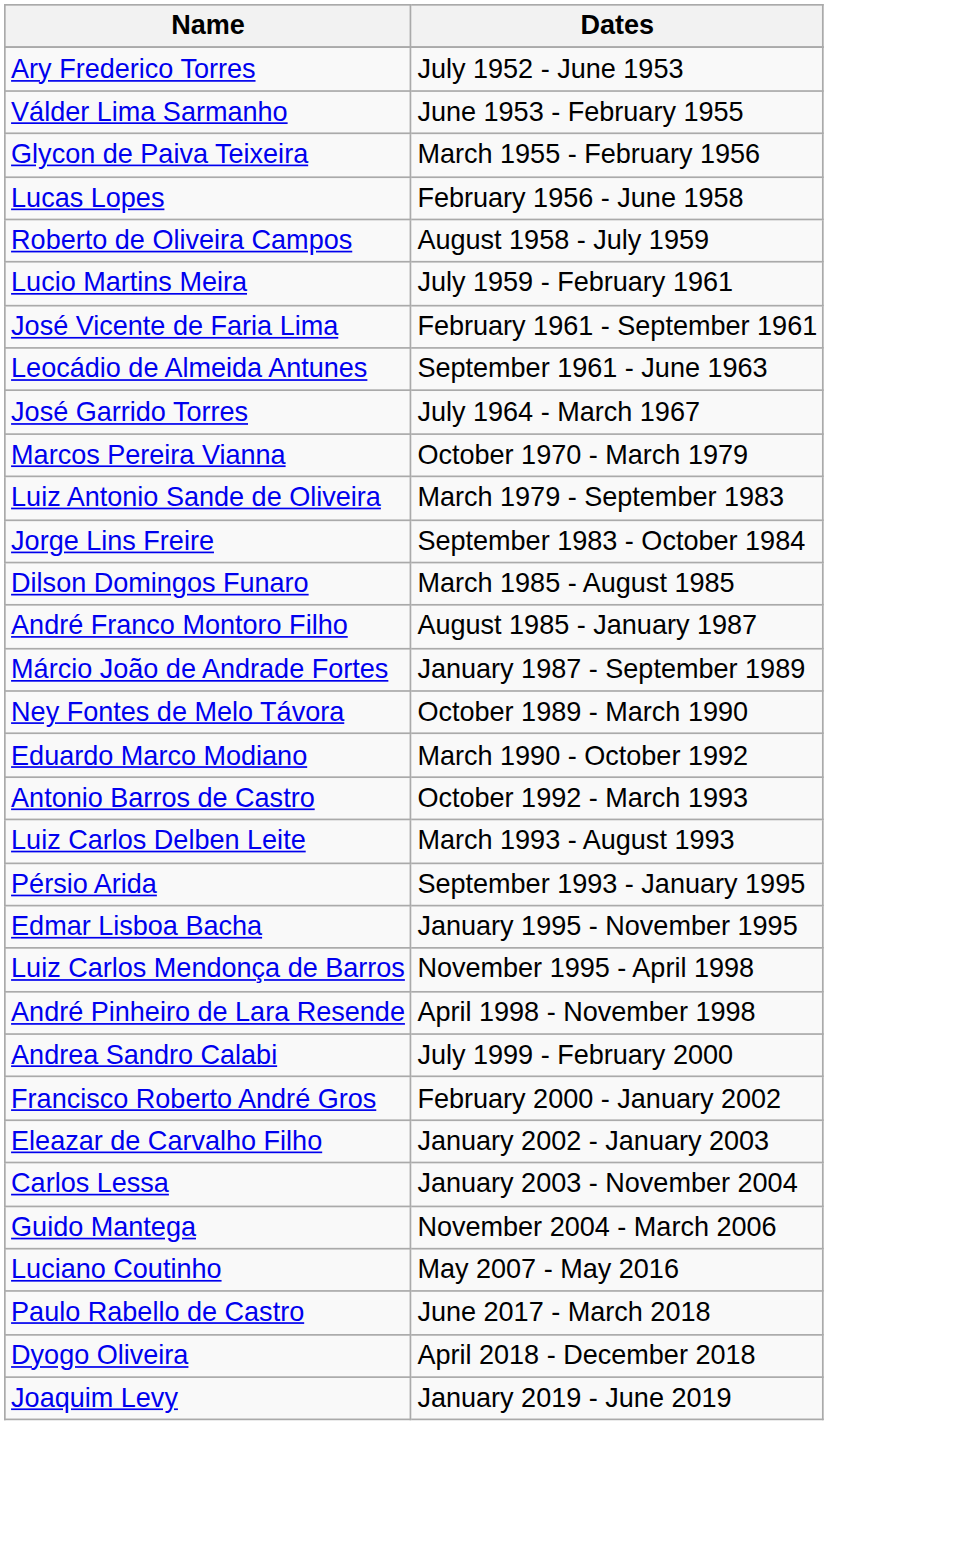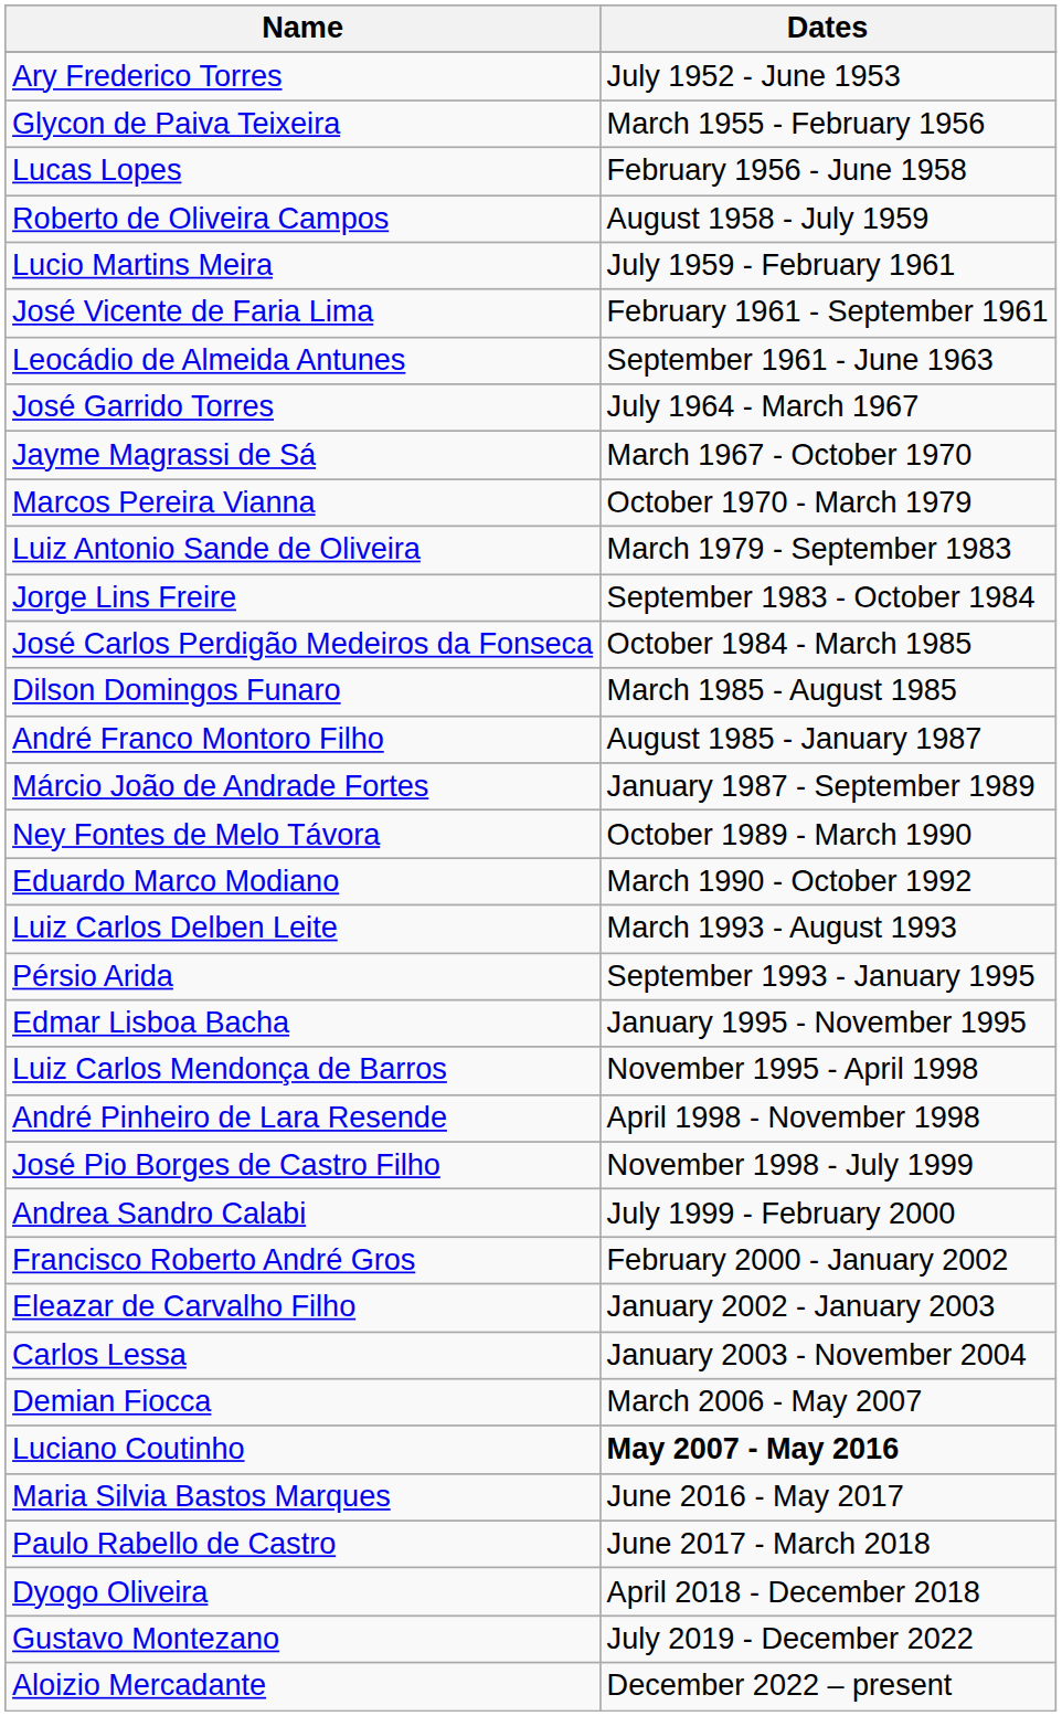 <table class="wikitable">
 <tr>
 <th>Name</th>
 <th>Dates</th>
 </tr>
 <tr>
 </tr>
 <tr>
 <td><a href='#'>Ary Frederico Torres</a></td>
 <td>July 1952 - June 1953</td>
-</tr>
-<tr>
-<td><a href='#'>Válder Lima Sarmanho</a></td>
-<td>June 1953 - February 1955</td>
 </tr>
 <tr>
 <td><a href='#'>Glycon de Paiva Teixeira</a></td>
 <td>March 1955 - February 1956</td>
 </tr>
 <tr>
 <td><a href='#'>Lucas Lopes</a></td>
 <td>February 1956 - June 1958</td>
 </tr>
 <tr>
 <td><a href='#'>Roberto de Oliveira Campos</a></td>
 <td>August 1958 - July 1959</td>
 </tr>
 <tr>
 <td><a href='#'>Lucio Martins Meira</a></td>
 <td>July 1959 - February 1961</td>
 </tr>
 <tr>
 <td><a href='#'>José Vicente de Faria Lima</a></td>
 <td>February 1961 - September 1961</td>
 </tr>
 <tr>
 <td><a href='#'>Leocádio de Almeida Antunes</a></td>
 <td>September 1961 - June 1963</td>
 </tr>
 <tr>
 <td><a href='#'>José Garrido Torres</a></td>
 <td>July 1964 - March 1967</td>
 </tr>
 <tr>
+<td><a href='#'>Jayme Magrassi de Sá</a></td>
+<td>March 1967 - October 1970</td>
+</tr>
+<tr>
 <td><a href='#'>Marcos Pereira Vianna</a></td>
 <td>October 1970 - March 1979</td>
 </tr>
 <tr>
 <td><a href='#'>Luiz Antonio Sande de Oliveira</a></td>
 <td>March 1979 - September 1983</td>
 </tr>
 <tr>
 <td><a href='#'>Jorge Lins Freire</a></td>
 <td>September 1983 - October 1984</td>
+</tr>
+<tr>
+<td><a href='#'>José Carlos Perdigão Medeiros da Fonseca</a></td>
+<td>October 1984 - March 1985</td>
 </tr>
 <tr>
 <td><a href='#'>Dilson Domingos Funaro</a></td>
 <td>March 1985 - August 1985</td>
 </tr>
 <tr>
 <td><a href='#'>André Franco Montoro Filho</a></td>
 <td>August 1985 - January 1987</td>
 </tr>
 <tr>
 <td><a href='#'>Márcio João de Andrade Fortes</a></td>
 <td>January 1987 - September 1989</td>
 </tr>
 <tr>
 <td><a href='#'>Ney Fontes de Melo Távora</a></td>
 <td>October 1989 - March 1990</td>
 </tr>
 <tr>
 <td><a href='#'>Eduardo Marco Modiano</a></td>
 <td>March 1990 - October 1992</td>
 </tr>
 <tr>
-<td><a href='#'>Antonio Barros de Castro</a></td>
-<td>October 1992 - March 1993</td>
-</tr>
-<tr>
 <td><a href='#'>Luiz Carlos Delben Leite</a></td>
 <td>March 1993 - August 1993</td>
 </tr>
 <tr>
 <td><a href='#'>Pérsio Arida</a></td>
 <td>September 1993 - January 1995</td>
 </tr>
 <tr>
 <td><a href='#'>Edmar Lisboa Bacha</a></td>
 <td>January 1995 - November 1995</td>
 </tr>
 <tr>
 <td><a href='#'>Luiz Carlos Mendonça de Barros</a></td>
 <td>November 1995 - April 1998</td>
 </tr>
 <tr>
 <td><a href='#'>André Pinheiro de Lara Resende</a></td>
 <td>April 1998 - November 1998</td>
 </tr>
 <tr>
+<td><a href='#'>José Pio Borges de Castro Filho</a></td>
+<td>November 1998 - July 1999</td>
+</tr>
+<tr>
 <td><a href='#'>Andrea Sandro Calabi</a></td>
 <td>July 1999 - February 2000</td>
 </tr>
 <tr>
 <td><a href='#'>Francisco Roberto André Gros</a></td>
 <td>February 2000 - January 2002</td>
 </tr>
 <tr>
 <td><a href='#'>Eleazar de Carvalho Filho</a></td>
 <td>January 2002 - January 2003</td>
 </tr>
 <tr>
 <td><a href='#'>Carlos Lessa</a></td>
 <td>January 2003 - November 2004</td>
 </tr>
 <tr>
-<td><a href='#'>Guido Mantega</a></td>
-<td>November 2004 - March 2006</td>
+<td><a href='#'>Demian Fiocca</a></td>
+<td>March 2006 - May 2007</td>
 </tr>
 <tr>
 <td><a href='#'>Luciano Coutinho</a></td>
-<td>May 2007 - May 2016</td>
+<td><strong>May 2007 - May 2016</strong></td>
+</tr>
+<tr>
+<td><a href='#'>Maria Silvia Bastos Marques</a></td>
+<td>June 2016 - May 2017</td>
 </tr>
 <tr>
 <td><a href='#'>Paulo Rabello de Castro</a></td>
 <td>June 2017 - March 2018</td>
 </tr>
 <tr>
 <td><a href='#'>Dyogo Oliveira</a></td>
 <td>April 2018 - December 2018</td>
 </tr>
 <tr>
-<td><a href='#'>Joaquim Levy</a></td>
-<td>January 2019 - June 2019</td>
+<td><a href='#'>Gustavo Montezano</a></td>
+<td>July 2019 - December 2022</td>
+</tr>
+<tr>
+<td><a href='#'>Aloizio Mercadante</a></td>
+<td>December 2022 – present</td>
 </tr>
 </table>
